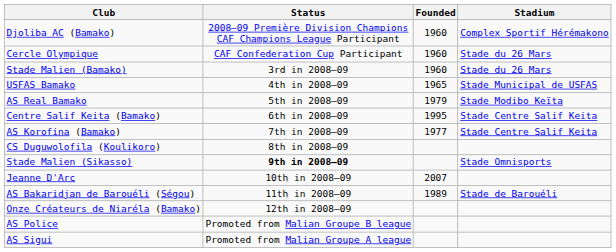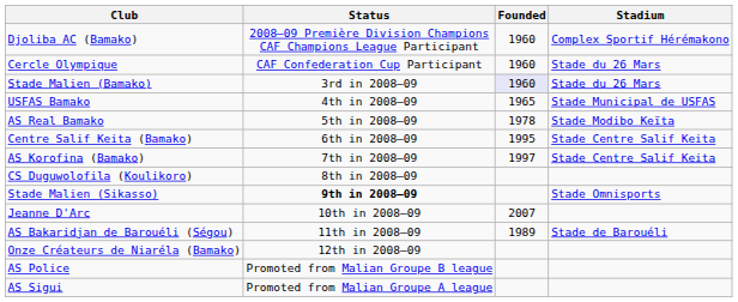 <table class="wikitable">
 <tr>
 <th>Club</th>
 <th>Status</th>
 <th>Founded</th>
 <th>Stadium</th>
 </tr>
 <tr>
 <td><a href='#'>Djoliba AC</a> (<a href='#'>Bamako</a>)</td>
 <td align="center"><a href='#'>2008–09 Première Division Champions</a><br><a href='#'>CAF Champions League</a> Participant</td>
 <td align=center>1960</td>
 <td><a href='#'>Complex Sportif Hérémakono</a></td>
 </tr>
 <tr>
 <td><a href='#'>Cercle Olympique</a></td>
 <td align="center"><a href='#'>CAF Confederation Cup</a> Participant</td>
 <td align=center>1960</td>
 <td><a href='#'>Stade du 26 Mars</a></td>
 </tr>
 <tr>
 <td><a href='#'>Stade Malien (Bamako)</a></td>
 <td align=center>3rd in 2008–09</td>
-<td align=center>1960</td>
+<td align=center style="background: lavender;">1960</td>
 <td><a href='#'>Stade du 26 Mars</a></td>
 </tr>
 <tr>
 <td><a href='#'>USFAS Bamako</a></td>
 <td align=center>4th in 2008–09</td>
 <td align=center>1965</td>
 <td><a href='#'>Stade Municipal de USFAS</a></td>
 </tr>
 <tr>
 <td><a href='#'>AS Real Bamako</a></td>
 <td align=center>5th in 2008–09</td>
-<td align=center>1979</td>
+<td align=center>1978</td>
 <td><a href='#'>Stade Modibo Keïta</a></td>
 </tr>
 <tr>
 <td><a href='#'>Centre Salif Keita</a> (<a href='#'>Bamako</a>)</td>
 <td align=center>6th in 2008–09</td>
 <td align=center>1995</td>
 <td><a href='#'>Stade Centre Salif Keita</a></td>
 </tr>
 <tr>
 <td><a href='#'>AS Korofina</a> (<a href='#'>Bamako</a>)</td>
 <td align=center>7th in 2008–09</td>
-<td align=center>1977</td>
+<td align=center>1997</td>
 <td><a href='#'>Stade Centre Salif Keita</a></td>
 </tr>
 <tr>
 <td><a href='#'>CS Duguwolofila</a> (<a href='#'>Koulikoro</a>)</td>
 <td align=center>8th in 2008–09</td>
 <td align=center></td>
 <td></td>
 </tr>
 <tr>
 <td><a href='#'>Stade Malien (Sikasso)</a></td>
 <td align=center><strong>9th in 2008–09</strong></td>
 <td align=center></td>
 <td><a href='#'>Stade Omnisports</a></td>
 </tr>
 <tr>
 <td><a href='#'>Jeanne D'Arc</a></td>
 <td align=center>10th in 2008–09</td>
 <td align=center>2007</td>
 <td></td>
 </tr>
 <tr>
 <td><a href='#'>AS Bakaridjan de Barouéli</a> (<a href='#'>Ségou</a>)</td>
 <td align=center>11th in 2008–09</td>
 <td align=center>1989</td>
 <td><a href='#'>Stade de Barouéli</a></td>
 </tr>
 <tr>
 <td><a href='#'>Onze Créateurs de Niaréla</a> (<a href='#'>Bamako</a>)</td>
 <td align=center>12th in 2008–09</td>
 <td align=center></td>
 <td></td>
 </tr>
 <tr>
 <td><a href='#'>AS Police</a></td>
 <td align="center">Promoted from <a href='#'>Malian Groupe B league</a></td>
 <td align=center></td>
 <td></td>
 </tr>
 <tr>
 <td><a href='#'>AS Sigui</a></td>
 <td align="center">Promoted from <a href='#'>Malian Groupe A league</a></td>
 <td align=center></td>
 <td></td>
 </tr>
 </table>
